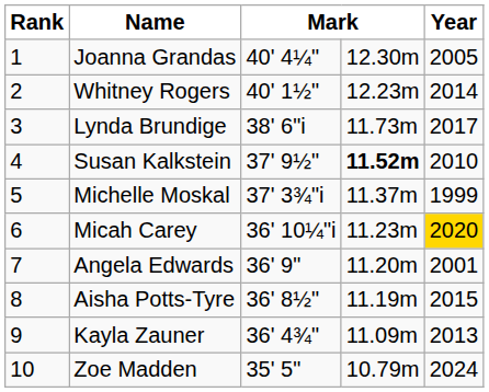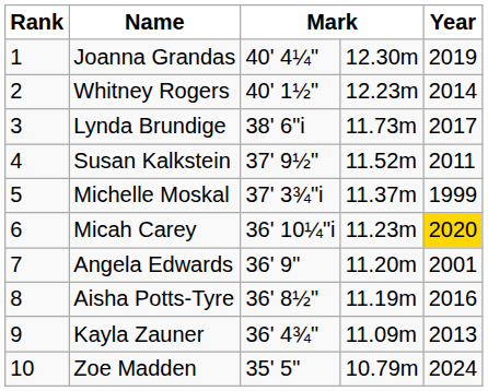 <table class="wikitable">
 <tr>
 <th style="background:white">Rank</th>
 <th style="background:white">Name</th>
 <th colspan="2" style="background:white">Mark</th>
 <th style="background:white">Year</th>
 </tr>
 <tr>
 <td>1</td>
 <td>Joanna Grandas</td>
 <td>40' 4¼"</td>
 <td>12.30m</td>
-<td>2005</td>
+<td>2019</td>
 </tr>
 <tr>
 <td>2</td>
 <td>Whitney Rogers</td>
 <td>40' 1½"</td>
 <td>12.23m</td>
 <td>2014</td>
 </tr>
 <tr>
 <td>3</td>
 <td>Lynda Brundige</td>
 <td>38' 6"i</td>
 <td>11.73m</td>
 <td>2017</td>
 </tr>
 <tr>
 <td>4</td>
 <td>Susan Kalkstein</td>
 <td>37' 9½"</td>
-<td><strong>11.52m</strong></td>
-<td>2010</td>
+<td>11.52m</td>
+<td>2011</td>
 </tr>
 <tr>
 <td>5</td>
 <td>Michelle Moskal</td>
 <td>37' 3¾"i</td>
 <td>11.37m</td>
 <td>1999</td>
 </tr>
 <tr>
 <td>6</td>
 <td>Micah Carey</td>
 <td>36' 10¼"i</td>
 <td>11.23m</td>
 <td style="background: gold;">2020</td>
 </tr>
 <tr>
 <td>7</td>
 <td>Angela Edwards</td>
 <td>36' 9"</td>
 <td>11.20m</td>
 <td>2001</td>
 </tr>
 <tr>
 <td>8</td>
 <td>Aisha Potts-Tyre</td>
 <td>36' 8½"</td>
 <td>11.19m</td>
-<td>2015</td>
+<td>2016</td>
 </tr>
 <tr>
 <td>9</td>
 <td>Kayla Zauner</td>
 <td>36' 4¾"</td>
 <td>11.09m</td>
 <td>2013</td>
 </tr>
 <tr>
 <td>10</td>
 <td>Zoe Madden</td>
 <td>35' 5"</td>
 <td>10.79m</td>
 <td>2024</td>
 </tr>
 </table>
